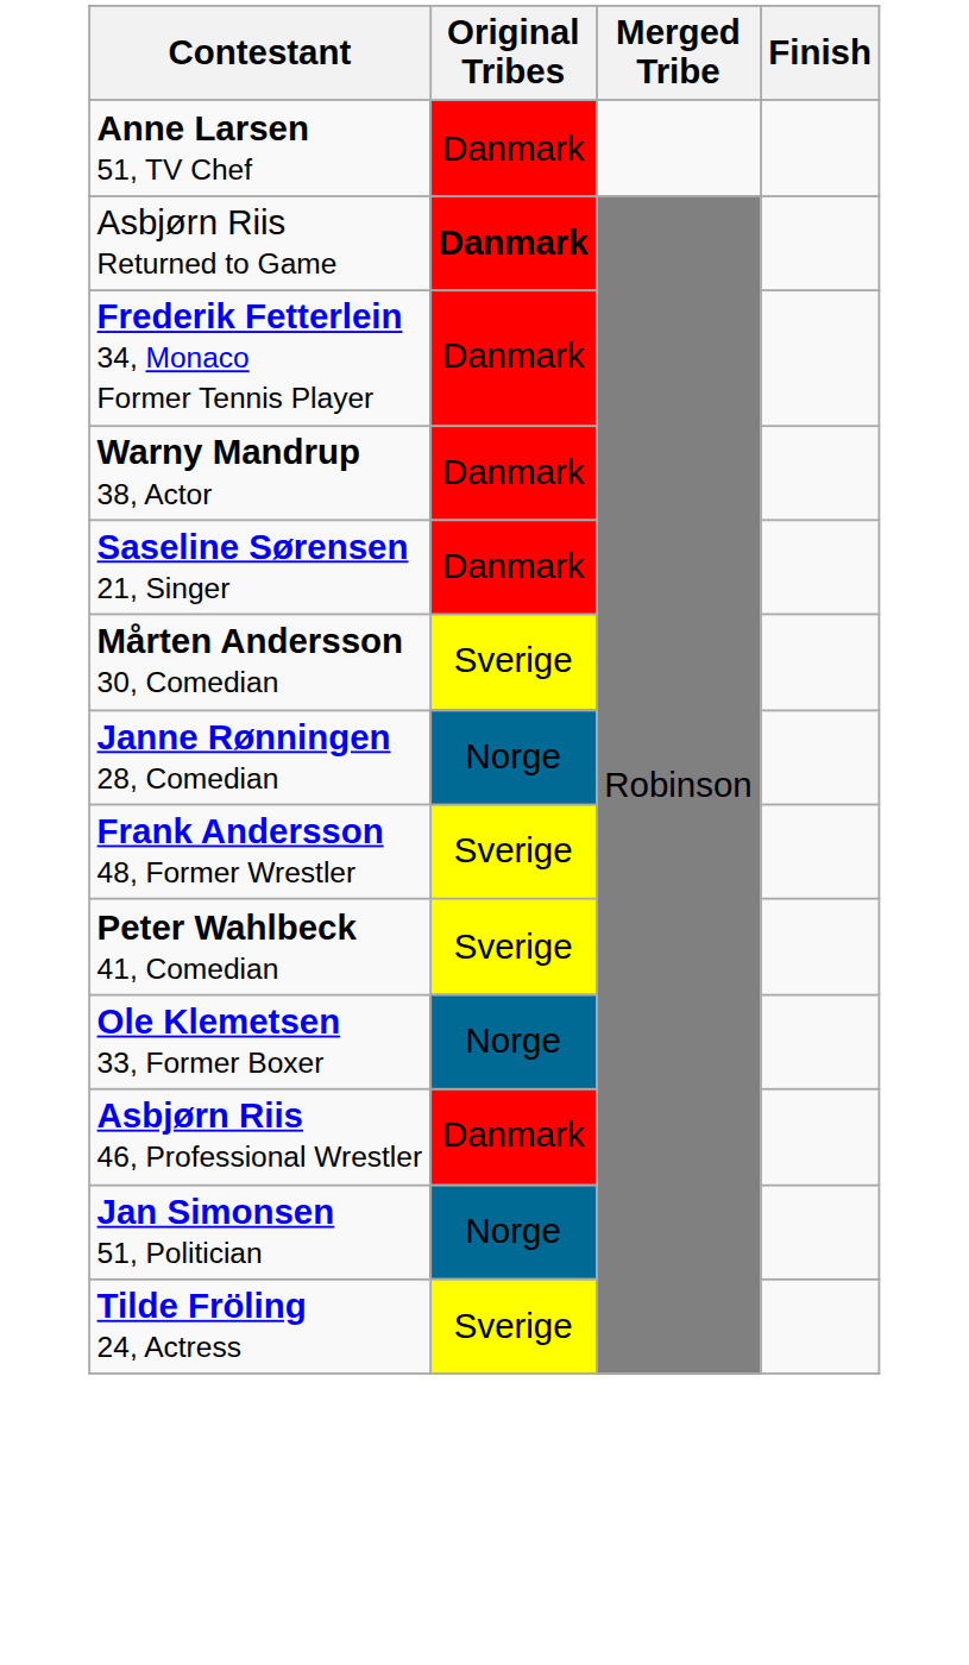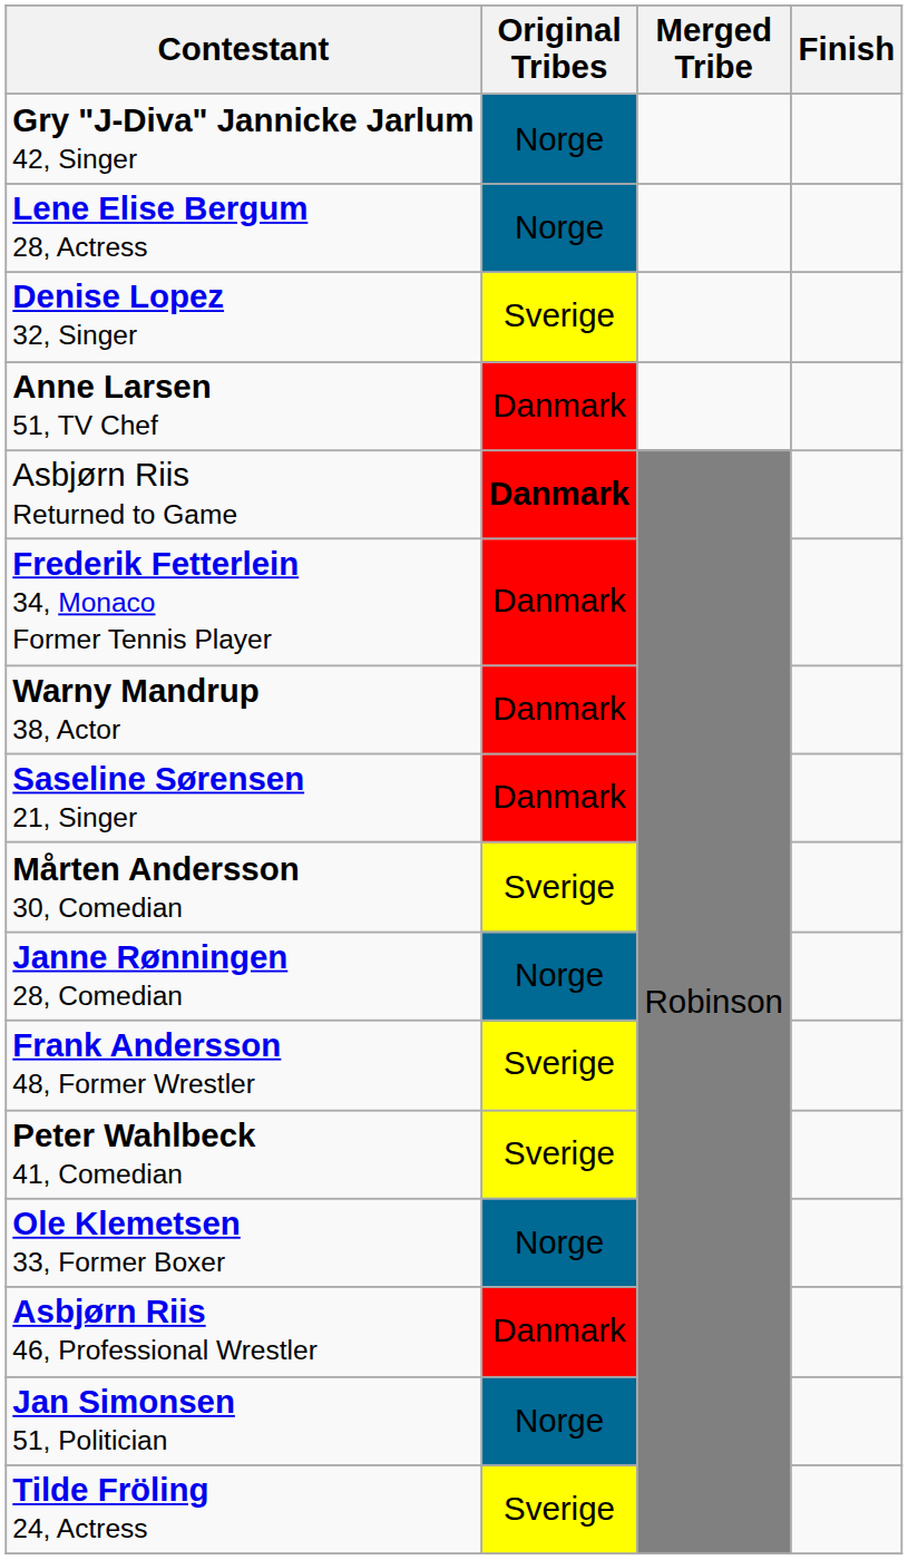 <table class="wikitable" style="margin:auto; text-align:center">
 <tr>
 <th>Contestant</th>
 <th>Original<br>Tribes</th>
 <th>Merged<br>Tribe</th>
 <th>Finish</th>
+</tr>
+<tr>
+<td align="left"><strong>Gry "J-Diva" Jannicke Jarlum</strong><br><small>42, Singer</small></td>
+<td bgcolor="#006994" align=center><span>Norge</span></td>
+<td></td>
+<td></td>
+</tr>
+<tr>
+<td align="left"><strong><a href='#'>Lene Elise Bergum</a></strong><br><small>28, Actress</small></td>
+<td bgcolor="#006994" align=center><span>Norge</span></td>
+<td></td>
+<td></td>
+</tr>
+<tr>
+<td align="left"><strong><a href='#'>Denise Lopez</a></strong><br><small>32, Singer</small></td>
+<td bgcolor="yellow" align=center><span>Sverige</span></td>
+<td></td>
+<td></td>
 </tr>
 <tr>
 <td align="left"><strong>Anne Larsen</strong><br><small>51, TV Chef</small></td>
 <td bgcolor="red" align=center><span> Danmark</span></td>
 <td></td>
 <td></td>
 </tr>
 <tr>
 <td align="left">Asbjørn Riis<br><small>Returned to Game</small></td>
 <td bgcolor="red" align=center><strong><span> Danmark</span></strong></td>
 <td bgcolor="gray" align=center rowspan=12><span>Robinson</span></td>
 <td></td>
 </tr>
 <tr>
 <td align="left"><strong><a href='#'>Frederik Fetterlein</a></strong><br><small>34, <a href='#'>Monaco</a><br>Former Tennis Player</small></td>
 <td bgcolor="red" align=center><span> Danmark</span></td>
 <td></td>
 </tr>
 <tr>
 <td align="left"><strong>Warny Mandrup</strong><br><small>38, Actor</small></td>
 <td bgcolor="red" align=center><span> Danmark</span></td>
 <td></td>
 </tr>
 <tr>
 <td align="left"><strong><a href='#'>Saseline Sørensen</a></strong><br><small>21, Singer</small></td>
 <td bgcolor="red" align=center><span> Danmark</span></td>
 <td></td>
 </tr>
 <tr>
 <td align="left"><strong>Mårten Andersson</strong><br><small>30, Comedian</small></td>
 <td bgcolor="yellow" align=center><span>Sverige</span></td>
 <td></td>
 </tr>
 <tr>
 <td align="left"><strong><a href='#'>Janne Rønningen</a></strong><br><small>28, Comedian</small></td>
 <td bgcolor="#006994" align=center><span>Norge</span></td>
 <td></td>
 </tr>
 <tr>
 <td align="left"><strong><a href='#'>Frank Andersson</a></strong><br><small>48, Former Wrestler</small></td>
 <td bgcolor="yellow" align=center><span>Sverige</span></td>
 <td></td>
 </tr>
 <tr>
 <td align="left"><strong>Peter Wahlbeck</strong><br><small>41, Comedian</small></td>
 <td bgcolor="yellow" align=center><span>Sverige</span></td>
 <td></td>
 </tr>
 <tr>
 <td align="left"><strong><a href='#'>Ole Klemetsen</a></strong><br><small>33, Former Boxer</small></td>
 <td bgcolor="#006994" align=center><span>Norge</span></td>
 <td></td>
 </tr>
 <tr>
 <td align="left"><strong><a href='#'>Asbjørn Riis</a></strong><br><small>46, Professional Wrestler</small></td>
 <td bgcolor="red" align=center><span> Danmark</span></td>
 <td></td>
 </tr>
 <tr>
 <td align="left"><strong><a href='#'>Jan Simonsen</a></strong><br><small>51, Politician</small></td>
 <td bgcolor="#006994" align=center><span>Norge</span></td>
 <td></td>
 </tr>
 <tr>
 <td align="left"><strong><a href='#'>Tilde Fröling</a></strong><br><small>24, Actress</small></td>
 <td bgcolor="yellow" align=center><span>Sverige</span></td>
 <td></td>
 </tr>
 </table>
